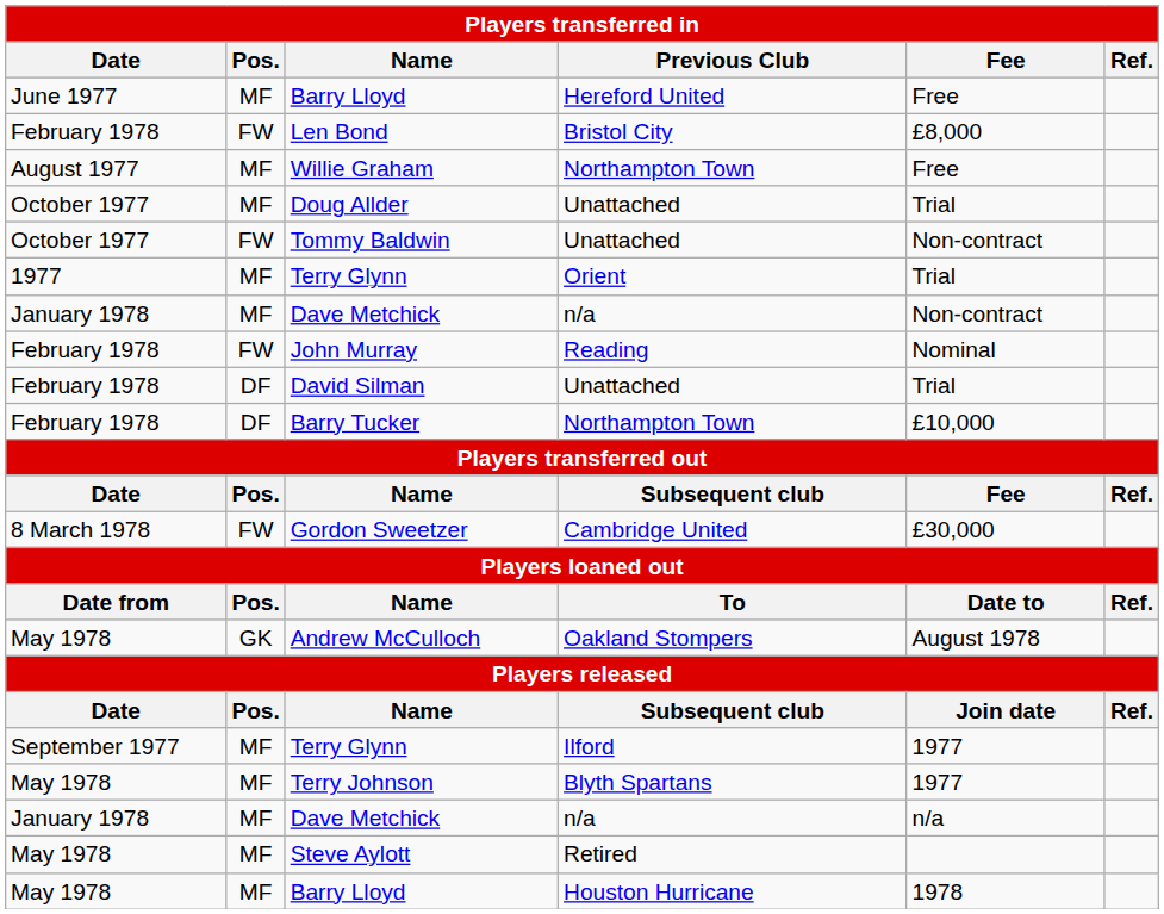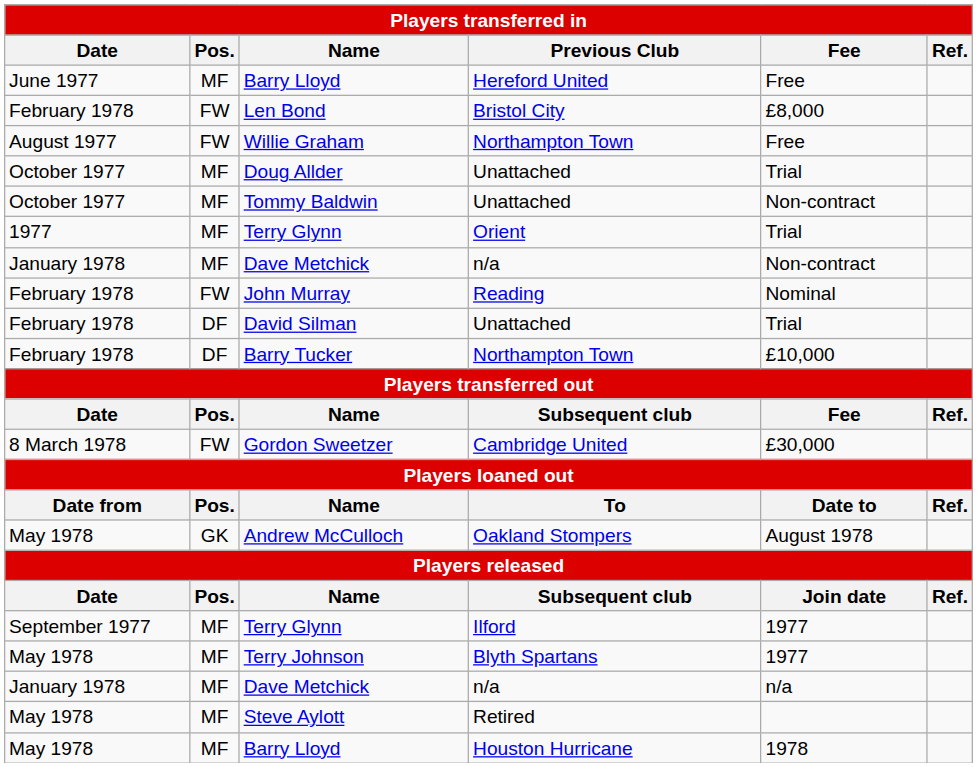 <table class="wikitable" style="font-size:95%;" cellpadding="1">
 <tr>
 <th colspan="6" style="background:#d00; color:white; text-align:center;">Players transferred in</th>
 </tr>
 <tr>
 <th style="width:140px;">Date</th>
 <th style="width:25px;">Pos.</th>
 <th style="width:175px;">Name</th>
 <th style="width:225px;">Previous Club</th>
 <th style="width:125px;">Fee</th>
 <th style="width:25px;">Ref.</th>
 </tr>
 <tr>
 <td>June 1977</td>
 <td style="text-align:center;">MF</td>
 <td> <a href='#'>Barry Lloyd</a></td>
 <td> <a href='#'>Hereford United</a></td>
 <td>Free</td>
 <td></td>
 </tr>
 <tr>
 <td>February 1978</td>
 <td style="text-align:center;">FW</td>
 <td> <a href='#'>Len Bond</a></td>
 <td> <a href='#'>Bristol City</a></td>
 <td>£8,000</td>
 <td></td>
 </tr>
 <tr>
 <td>August 1977</td>
-<td style="text-align:center;">MF</td>
+<td style="text-align:center;">FW</td>
 <td> <a href='#'>Willie Graham</a></td>
 <td> <a href='#'>Northampton Town</a></td>
 <td>Free</td>
 <td></td>
 </tr>
 <tr>
 <td>October 1977</td>
 <td style="text-align:center;">MF</td>
 <td> <a href='#'>Doug Allder</a></td>
 <td>Unattached</td>
 <td>Trial</td>
 <td></td>
 </tr>
 <tr>
 <td>October 1977</td>
-<td style="text-align:center;">FW</td>
+<td style="text-align:center;">MF</td>
 <td> <a href='#'>Tommy Baldwin</a></td>
 <td>Unattached</td>
 <td>Non-contract</td>
 <td></td>
 </tr>
 <tr>
 <td>1977</td>
 <td style="text-align:center;">MF</td>
 <td> <a href='#'>Terry Glynn</a></td>
 <td> <a href='#'>Orient</a></td>
 <td>Trial</td>
 <td></td>
 </tr>
 <tr>
 <td>January 1978</td>
 <td style="text-align:center;">MF</td>
 <td> <a href='#'>Dave Metchick</a></td>
 <td>n/a</td>
 <td>Non-contract</td>
 <td></td>
 </tr>
 <tr>
 <td>February 1978</td>
 <td style="text-align:center;">FW</td>
 <td> <a href='#'>John Murray</a></td>
 <td> <a href='#'>Reading</a></td>
 <td>Nominal</td>
 <td></td>
 </tr>
 <tr>
 <td>February 1978</td>
 <td style="text-align:center;">DF</td>
 <td> <a href='#'>David Silman</a></td>
 <td>Unattached</td>
 <td>Trial</td>
 <td></td>
 </tr>
 <tr>
 <td>February 1978</td>
 <td style="text-align:center;">DF</td>
 <td> <a href='#'>Barry Tucker</a></td>
 <td> <a href='#'>Northampton Town</a></td>
 <td>£10,000</td>
 <td></td>
 </tr>
 <tr>
 <th colspan="6" style="background:#d00; color:white; text-align:center;">Players transferred out</th>
 </tr>
 <tr>
 <th>Date</th>
 <th>Pos.</th>
 <th>Name</th>
 <th>Subsequent club</th>
 <th>Fee</th>
 <th>Ref.</th>
 </tr>
 <tr>
 <td>8 March 1978</td>
 <td style="text-align:center;">FW</td>
 <td> <a href='#'>Gordon Sweetzer</a></td>
 <td> <a href='#'>Cambridge United</a></td>
 <td>£30,000</td>
 <td></td>
 </tr>
 <tr>
 <th colspan="6" style="background:#d00; color:white; text-align:center;">Players loaned out</th>
 </tr>
 <tr>
 <th>Date from</th>
 <th>Pos.</th>
 <th>Name</th>
 <th>To</th>
 <th>Date to</th>
 <th>Ref.</th>
 </tr>
 <tr>
 <td>May 1978</td>
 <td style="text-align:center;">GK</td>
 <td> <a href='#'>Andrew McCulloch</a></td>
 <td> <a href='#'>Oakland Stompers</a></td>
 <td>August 1978</td>
 <td></td>
 </tr>
 <tr>
 <th colspan="6" style="background:#d00; color:white; text-align:center;">Players released</th>
 </tr>
 <tr>
 <th>Date</th>
 <th>Pos.</th>
 <th>Name</th>
 <th>Subsequent club</th>
 <th>Join date</th>
 <th>Ref.</th>
 </tr>
 <tr>
 <td>September 1977</td>
 <td style="text-align:center;">MF</td>
 <td> <a href='#'>Terry Glynn</a></td>
 <td> <a href='#'>Ilford</a></td>
 <td>1977</td>
 <td></td>
 </tr>
 <tr>
 <td>May 1978</td>
 <td style="text-align:center;">MF</td>
 <td> <a href='#'>Terry Johnson</a></td>
 <td> <a href='#'>Blyth Spartans</a></td>
 <td>1977</td>
 <td></td>
 </tr>
 <tr>
 <td>January 1978</td>
 <td style="text-align:center;">MF</td>
 <td> <a href='#'>Dave Metchick</a></td>
 <td>n/a</td>
 <td>n/a</td>
 <td></td>
 </tr>
 <tr>
 <td>May 1978</td>
 <td style="text-align:center;">MF</td>
 <td> <a href='#'>Steve Aylott</a></td>
 <td>Retired</td>
 <td></td>
 <td></td>
 </tr>
 <tr>
 <td>May 1978</td>
 <td style="text-align:center;">MF</td>
 <td> <a href='#'>Barry Lloyd</a></td>
 <td> <a href='#'>Houston Hurricane</a></td>
 <td>1978</td>
 <td></td>
 </tr>
 </table>
